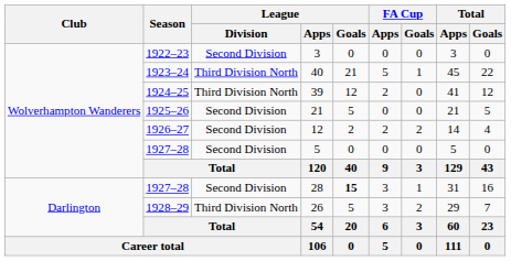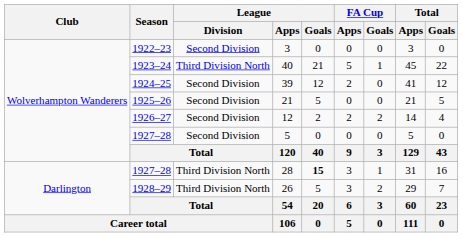 <table class=wikitable style="text-align:center">
 <tr>
 <th rowspan="2">Club</th>
 <th rowspan="2">Season</th>
 <th colspan="3">League</th>
 <th colspan="2"><a href='#'>FA Cup</a></th>
 <th colspan="2">Total</th>
 </tr>
 <tr>
 <th>Division</th>
 <th>Apps</th>
 <th>Goals</th>
 <th>Apps</th>
 <th>Goals</th>
 <th>Apps</th>
 <th>Goals</th>
 </tr>
 <tr>
 <td rowspan="7"><a href='#'>Wolverhampton Wanderers</a></td>
 <td><a href='#'>1922–23</a></td>
 <td><a href='#'>Second Division</a></td>
 <td>3</td>
 <td>0</td>
 <td>0</td>
 <td>0</td>
 <td>3</td>
 <td>0</td>
 </tr>
 <tr>
 <td><a href='#'>1923–24</a></td>
 <td><a href='#'>Third Division North</a></td>
 <td>40</td>
 <td>21</td>
 <td>5</td>
 <td>1</td>
 <td>45</td>
 <td>22</td>
 </tr>
 <tr>
 <td><a href='#'>1924–25</a></td>
-<td>Third Division North</td>
+<td>Second Division</td>
 <td>39</td>
 <td>12</td>
 <td>2</td>
 <td>0</td>
 <td>41</td>
 <td>12</td>
 </tr>
 <tr>
 <td><a href='#'>1925–26</a></td>
 <td>Second Division</td>
 <td>21</td>
 <td>5</td>
 <td>0</td>
 <td>0</td>
 <td>21</td>
 <td>5</td>
 </tr>
 <tr>
 <td><a href='#'>1926–27</a></td>
 <td>Second Division</td>
 <td>12</td>
 <td>2</td>
 <td>2</td>
 <td>2</td>
 <td>14</td>
 <td>4</td>
 </tr>
 <tr>
 <td><a href='#'>1927–28</a></td>
 <td>Second Division</td>
 <td>5</td>
 <td>0</td>
 <td>0</td>
 <td>0</td>
 <td>5</td>
 <td>0</td>
 </tr>
 <tr>
 <th colspan="2">Total</th>
 <th>120</th>
 <th>40</th>
 <th>9</th>
 <th>3</th>
 <th>129</th>
 <th>43</th>
 </tr>
 <tr>
 <td rowspan="3"><a href='#'>Darlington</a></td>
 <td><a href='#'>1927–28</a></td>
-<td>Second Division</td>
+<td>Third Division North</td>
 <td>28</td>
 <td><strong>15</strong></td>
 <td>3</td>
 <td>1</td>
 <td>31</td>
 <td>16</td>
 </tr>
 <tr>
 <td><a href='#'>1928–29</a></td>
 <td>Third Division North</td>
 <td>26</td>
 <td>5</td>
 <td>3</td>
 <td>2</td>
 <td>29</td>
 <td>7</td>
 </tr>
 <tr>
 <th colspan="2">Total</th>
 <th>54</th>
 <th>20</th>
 <th>6</th>
 <th>3</th>
 <th>60</th>
 <th>23</th>
 </tr>
 <tr>
 <th colspan="3">Career total</th>
 <th>106</th>
 <th>0</th>
 <th>5</th>
 <th>0</th>
 <th>111</th>
 <th>0</th>
 </tr>
 </table>
